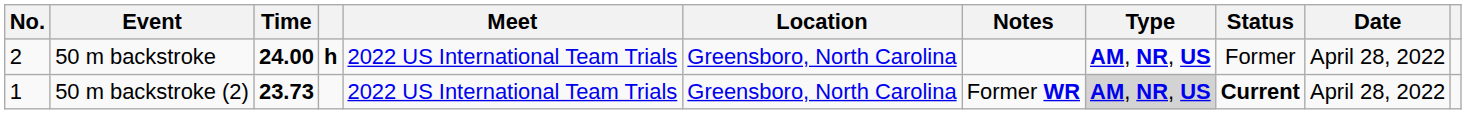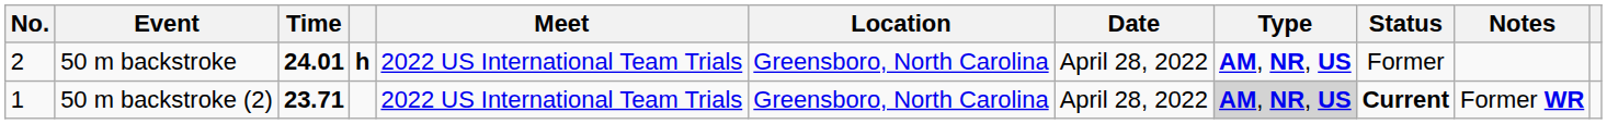 <table class="wikitable sortable">
 <tr>
 <th>No.</th>
 <th>Event</th>
 <th>Time</th>
 <th></th>
 <th>Meet</th>
 <th>Location</th>
-<th>Notes</th>
+<th>Date</th>
 <th>Type</th>
 <th>Status</th>
-<th>Date</th>
+<th>Notes</th>
 <th></th>
 </tr>
 <tr>
 <td>2</td>
 <td>50 m backstroke</td>
-<td style="text-align:center;"><strong>24.00</strong></td>
+<td style="text-align:center;"><strong>24.01</strong></td>
 <td><strong>h</strong></td>
 <td><a href='#'>2022 US International Team Trials</a></td>
 <td><a href='#'>Greensboro, North Carolina</a></td>
-<td></td>
+<td>April 28, 2022</td>
 <td style="text-align:center;"><strong><a href='#'>AM</a></strong>, <strong><a href='#'>NR</a></strong>, <strong><a href='#'>US</a></strong></td>
 <td style="text-align:center;">Former</td>
-<td>April 28, 2022</td>
+<td></td>
 <td style="text-align:center;"></td>
 </tr>
 <tr>
 <td>1</td>
 <td>50 m backstroke (2)</td>
-<td style="text-align:center;"><strong>23.73</strong></td>
+<td style="text-align:center;"><strong>23.71</strong></td>
 <td></td>
 <td><a href='#'>2022 US International Team Trials</a></td>
 <td><a href='#'>Greensboro, North Carolina</a></td>
-<td>Former <strong><a href='#'>WR</a></strong></td>
+<td>April 28, 2022</td>
 <td style="background: lightgrey; text-align:center;"><strong><a href='#'>AM</a></strong>, <strong><a href='#'>NR</a></strong>, <strong><a href='#'>US</a></strong></td>
 <td style="text-align:center;"><strong>Current</strong></td>
-<td>April 28, 2022</td>
+<td>Former <strong><a href='#'>WR</a></strong></td>
 <td style="text-align:center;"></td>
 </tr>
 </table>
